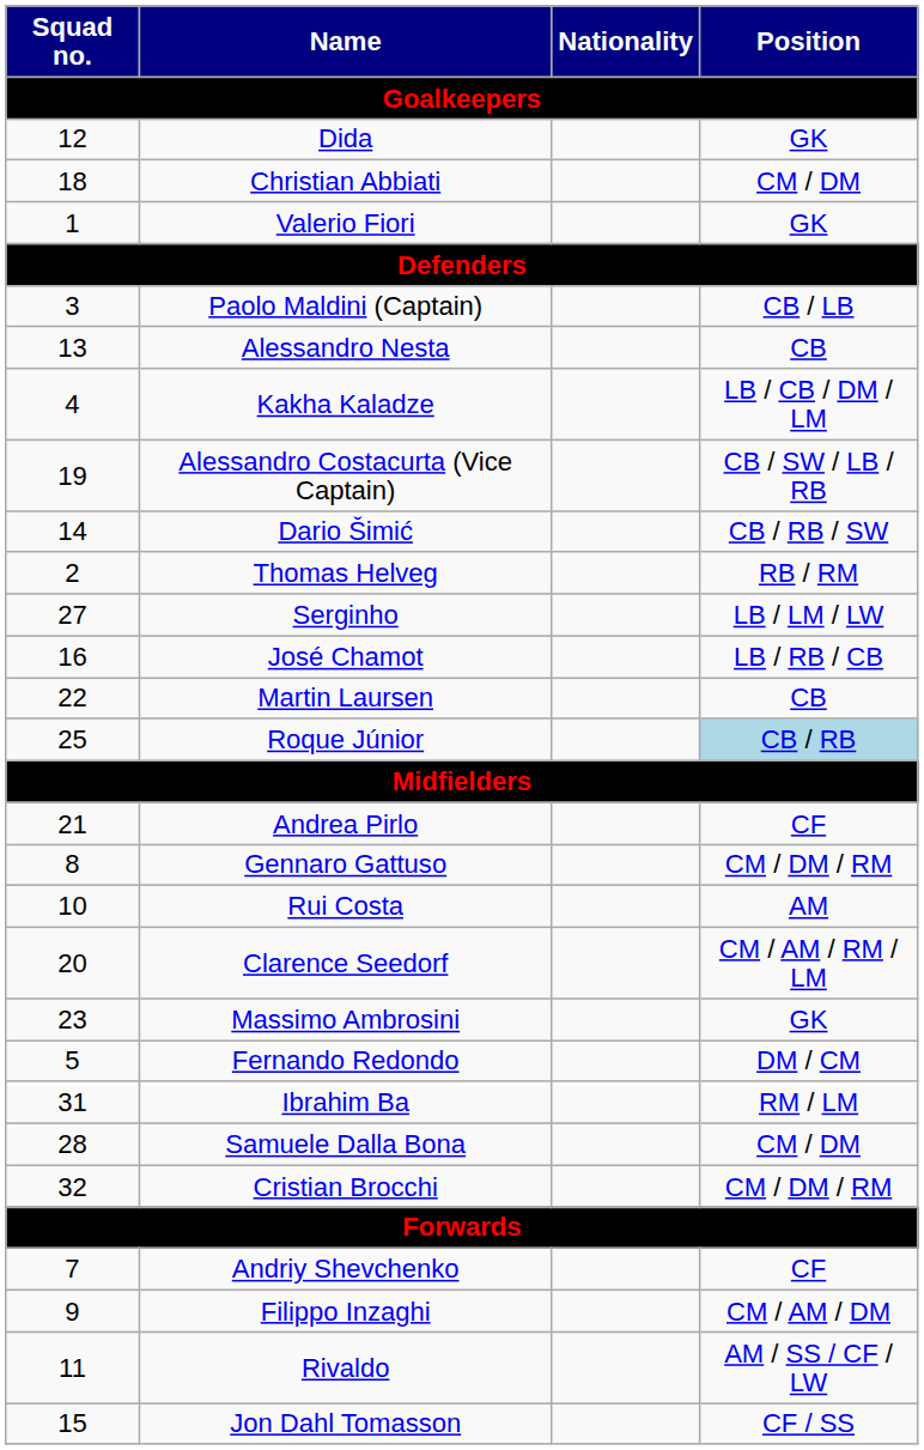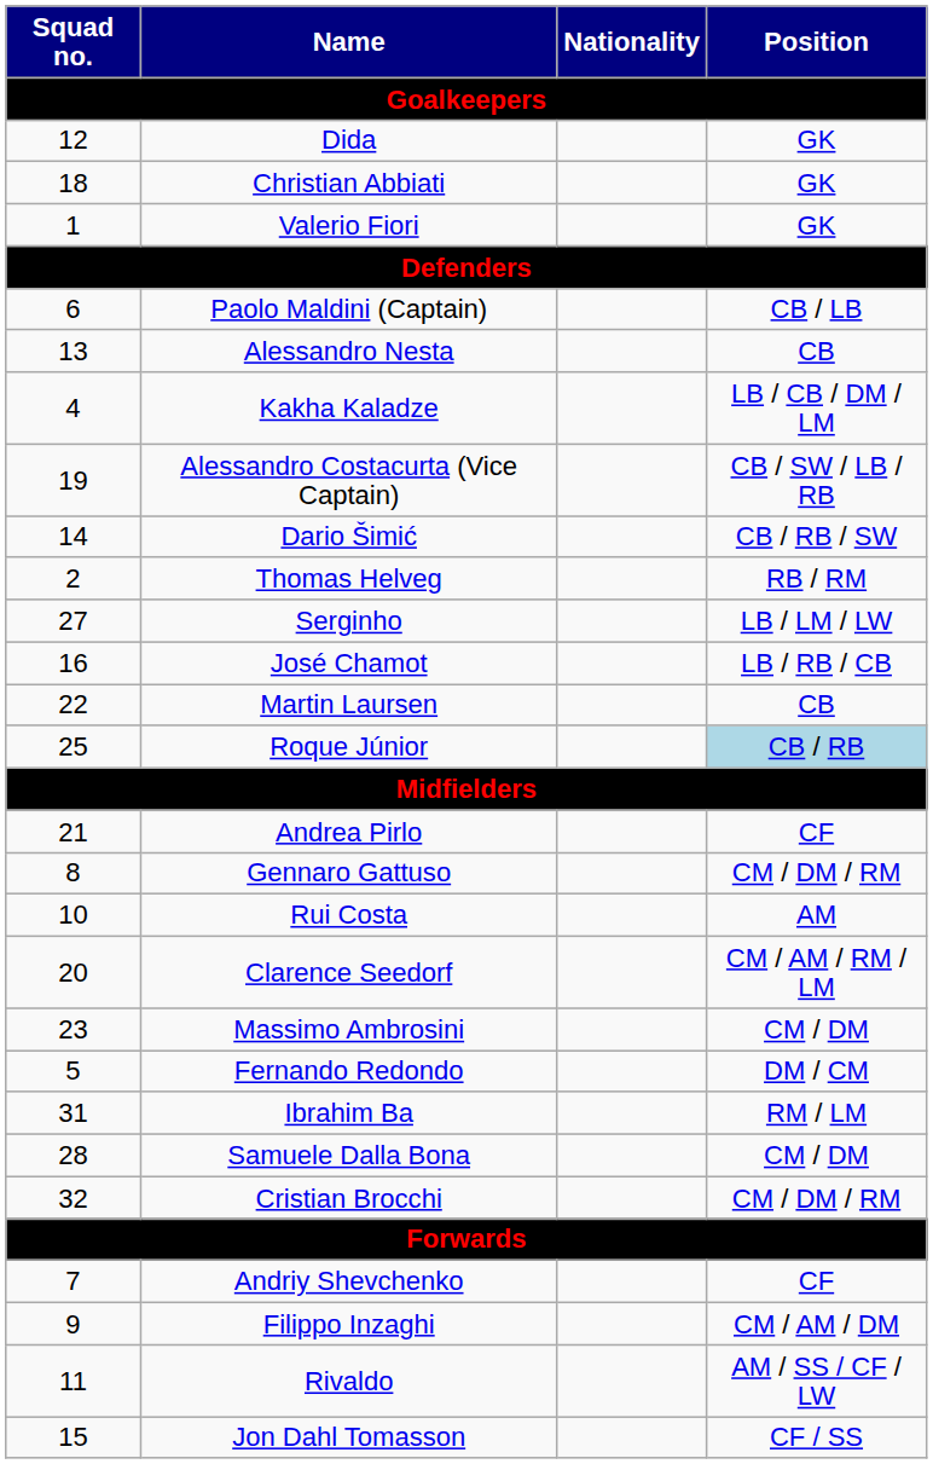 <table class="wikitable" style="text-align:center; font-size:90%; width:80%">
 <tr>
 <th style="background:#000080; color:white; text-align:center">Squad no.</th>
 <th style="background:#000080; color:white; text-align:center">Name</th>
 <th style="background:#000080; color:white; text-align:center">Nationality</th>
 <th style="background:#000080; color:white; text-align:center">Position</th>
 </tr>
 <tr>
 <th colspan="6" style="background:#000000; color:red; text-align:center">Goalkeepers</th>
 </tr>
 <tr>
 <td>12</td>
 <td><a href='#'>Dida</a></td>
 <td></td>
 <td><a href='#'>GK</a></td>
 </tr>
 <tr>
 <td>18</td>
 <td><a href='#'>Christian Abbiati</a></td>
 <td></td>
-<td><a href='#'>CM</a> / <a href='#'>DM</a></td>
+<td><a href='#'>GK</a></td>
 </tr>
 <tr>
 <td>1</td>
 <td><a href='#'>Valerio Fiori</a></td>
 <td></td>
 <td><a href='#'>GK</a></td>
 </tr>
 <tr>
 <th colspan="6" style="background:#000000; color:red; text-align:center">Defenders</th>
 </tr>
 <tr>
-<td>3</td>
+<td>6</td>
 <td><a href='#'>Paolo Maldini</a> (Captain)</td>
 <td></td>
 <td><a href='#'>CB</a> / <a href='#'>LB</a></td>
 </tr>
 <tr>
 <td>13</td>
 <td><a href='#'>Alessandro Nesta</a></td>
 <td></td>
 <td><a href='#'>CB</a></td>
 </tr>
 <tr>
 <td>4</td>
 <td><a href='#'>Kakha Kaladze</a></td>
 <td></td>
 <td><a href='#'>LB</a> / <a href='#'>CB</a> / <a href='#'>DM</a> / <a href='#'>LM</a></td>
 </tr>
 <tr>
 <td>19</td>
 <td><a href='#'>Alessandro Costacurta</a> (Vice Captain)</td>
 <td></td>
 <td><a href='#'>CB</a> / <a href='#'>SW</a> / <a href='#'>LB</a> / <a href='#'>RB</a></td>
 </tr>
 <tr>
 <td>14</td>
 <td><a href='#'>Dario Šimić</a></td>
 <td></td>
 <td><a href='#'>CB</a> / <a href='#'>RB</a> / <a href='#'>SW</a></td>
 </tr>
 <tr>
 <td>2</td>
 <td><a href='#'>Thomas Helveg</a></td>
 <td></td>
 <td><a href='#'>RB</a> / <a href='#'>RM</a></td>
 </tr>
 <tr>
 <td>27</td>
 <td><a href='#'>Serginho</a></td>
 <td></td>
 <td><a href='#'>LB</a> / <a href='#'>LM</a> / <a href='#'>LW</a></td>
 </tr>
 <tr>
 <td>16</td>
 <td><a href='#'>José Chamot</a></td>
 <td></td>
 <td><a href='#'>LB</a> / <a href='#'>RB</a> / <a href='#'>CB</a></td>
 </tr>
 <tr>
 <td>22</td>
 <td><a href='#'>Martin Laursen</a></td>
 <td></td>
 <td><a href='#'>CB</a></td>
 </tr>
 <tr>
 <td>25</td>
 <td><a href='#'>Roque Júnior</a></td>
 <td></td>
 <td style="background: lightblue;"><a href='#'>CB</a> / <a href='#'>RB</a></td>
 </tr>
 <tr>
 <th colspan="6" style="background:#000000; color:red; text-align:center">Midfielders</th>
 </tr>
 <tr>
 <td>21</td>
 <td><a href='#'>Andrea Pirlo</a></td>
 <td></td>
 <td><a href='#'>CF</a></td>
 </tr>
 <tr>
 <td>8</td>
 <td><a href='#'>Gennaro Gattuso</a></td>
 <td></td>
 <td><a href='#'>CM</a> / <a href='#'>DM</a> / <a href='#'>RM</a></td>
 </tr>
 <tr>
 <td>10</td>
 <td><a href='#'>Rui Costa</a></td>
 <td></td>
 <td><a href='#'>AM</a></td>
 </tr>
 <tr>
 <td>20</td>
 <td><a href='#'>Clarence Seedorf</a></td>
 <td></td>
 <td><a href='#'>CM</a> / <a href='#'>AM</a> / <a href='#'>RM</a> / <a href='#'>LM</a></td>
 </tr>
 <tr>
 <td>23</td>
 <td><a href='#'>Massimo Ambrosini</a></td>
 <td></td>
-<td><a href='#'>GK</a></td>
+<td><a href='#'>CM</a> / <a href='#'>DM</a></td>
 </tr>
 <tr>
 <td>5</td>
 <td><a href='#'>Fernando Redondo</a></td>
 <td></td>
 <td><a href='#'>DM</a> / <a href='#'>CM</a></td>
 </tr>
 <tr>
 <td>31</td>
 <td><a href='#'>Ibrahim Ba</a></td>
 <td></td>
 <td><a href='#'>RM</a> / <a href='#'>LM</a></td>
 </tr>
 <tr>
 <td>28</td>
 <td><a href='#'>Samuele Dalla Bona</a></td>
 <td></td>
 <td><a href='#'>CM</a> / <a href='#'>DM</a></td>
 </tr>
 <tr>
 <td>32</td>
 <td><a href='#'>Cristian Brocchi</a></td>
 <td></td>
 <td><a href='#'>CM</a> / <a href='#'>DM</a> / <a href='#'>RM</a></td>
 </tr>
 <tr>
 <th colspan="7" style="background:#000000; color:red; text-align:center">Forwards</th>
 </tr>
 <tr>
 <td>7</td>
 <td><a href='#'>Andriy Shevchenko</a></td>
 <td></td>
 <td><a href='#'>CF</a></td>
 </tr>
 <tr>
 <td>9</td>
 <td><a href='#'>Filippo Inzaghi</a></td>
 <td></td>
 <td><a href='#'>CM</a> / <a href='#'>AM</a> / <a href='#'>DM</a></td>
 </tr>
 <tr>
 <td>11</td>
 <td><a href='#'>Rivaldo</a></td>
 <td></td>
 <td><a href='#'>AM</a> / <a href='#'>SS / CF</a> / <a href='#'>LW</a></td>
 </tr>
 <tr>
 <td>15</td>
 <td><a href='#'>Jon Dahl Tomasson</a></td>
 <td></td>
 <td><a href='#'>CF / SS</a></td>
 </tr>
 </table>
